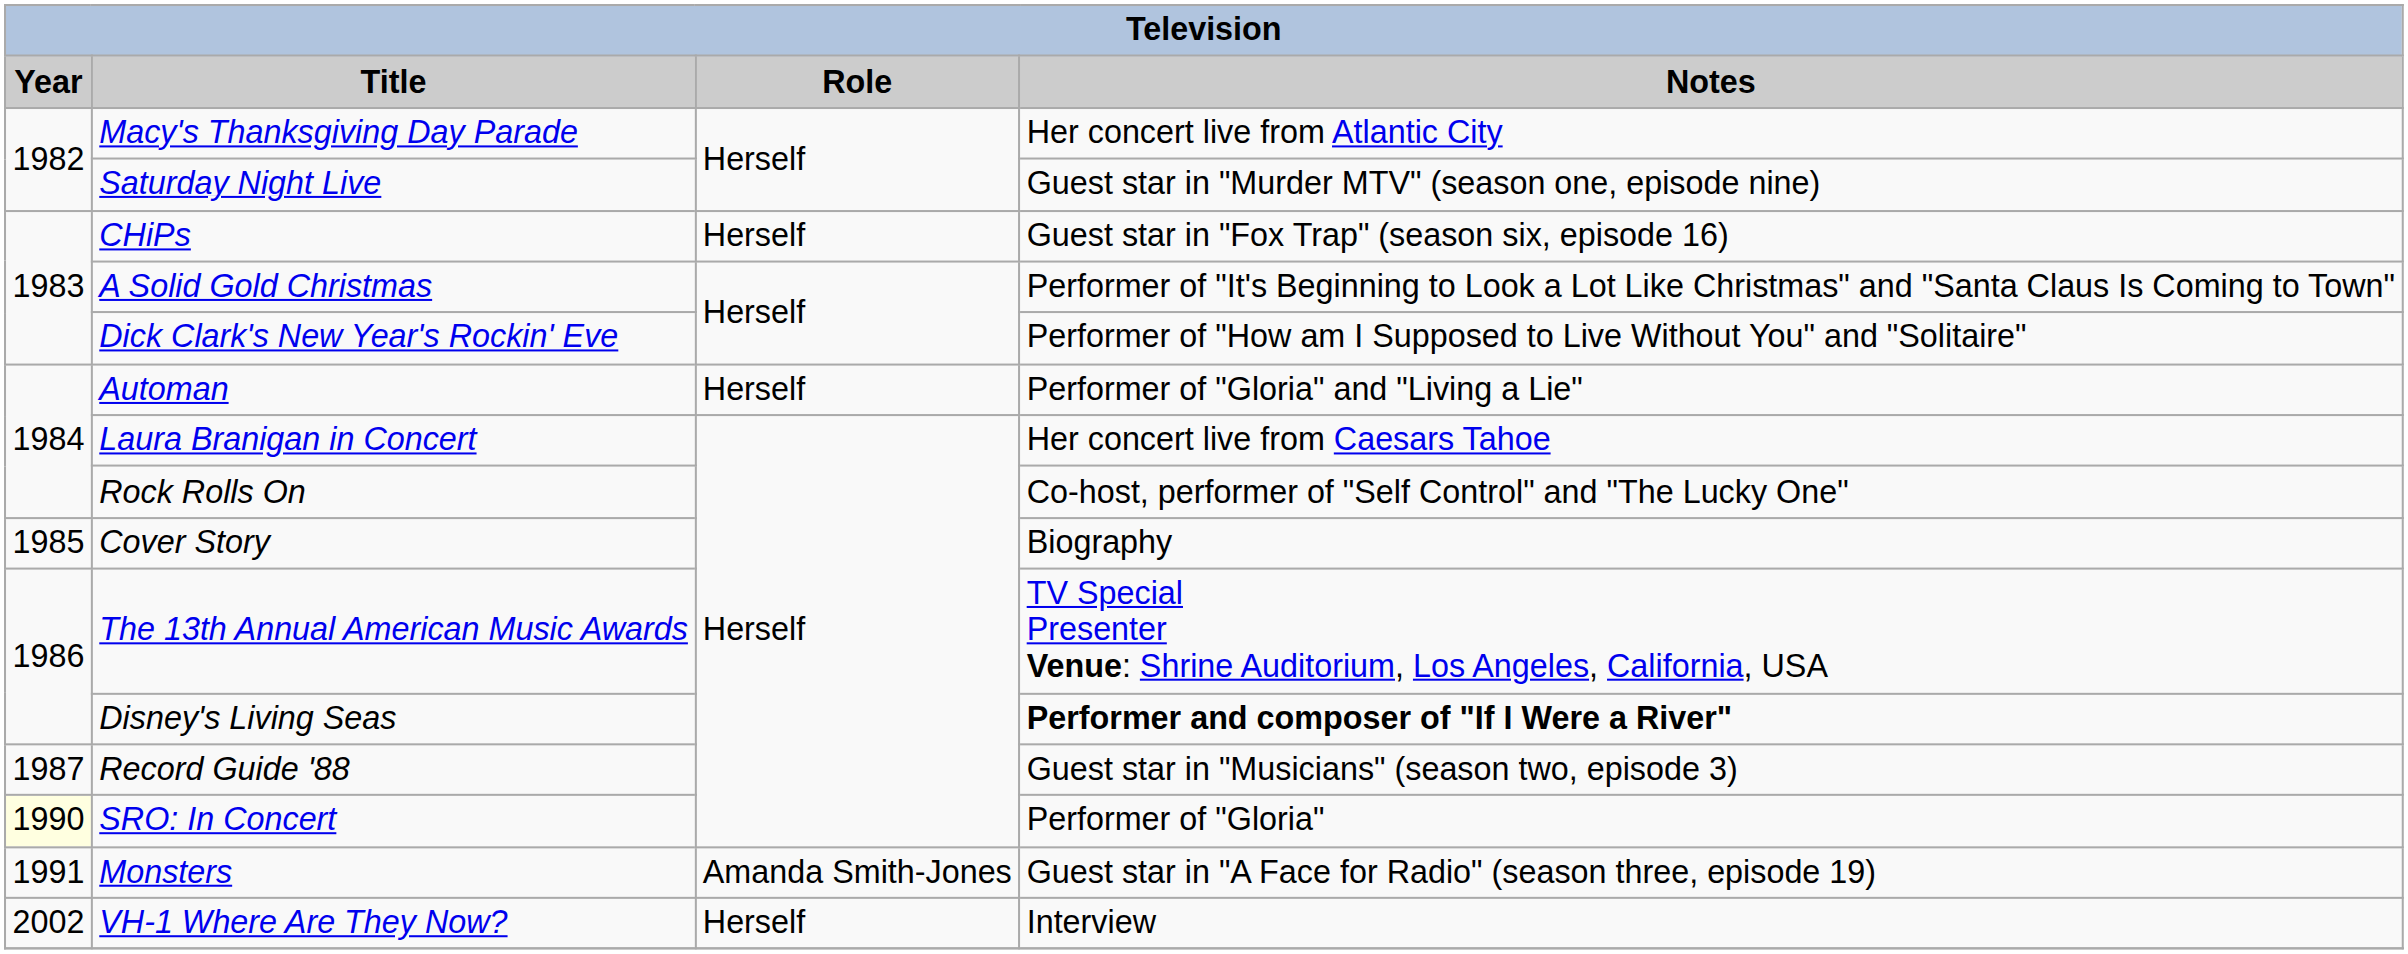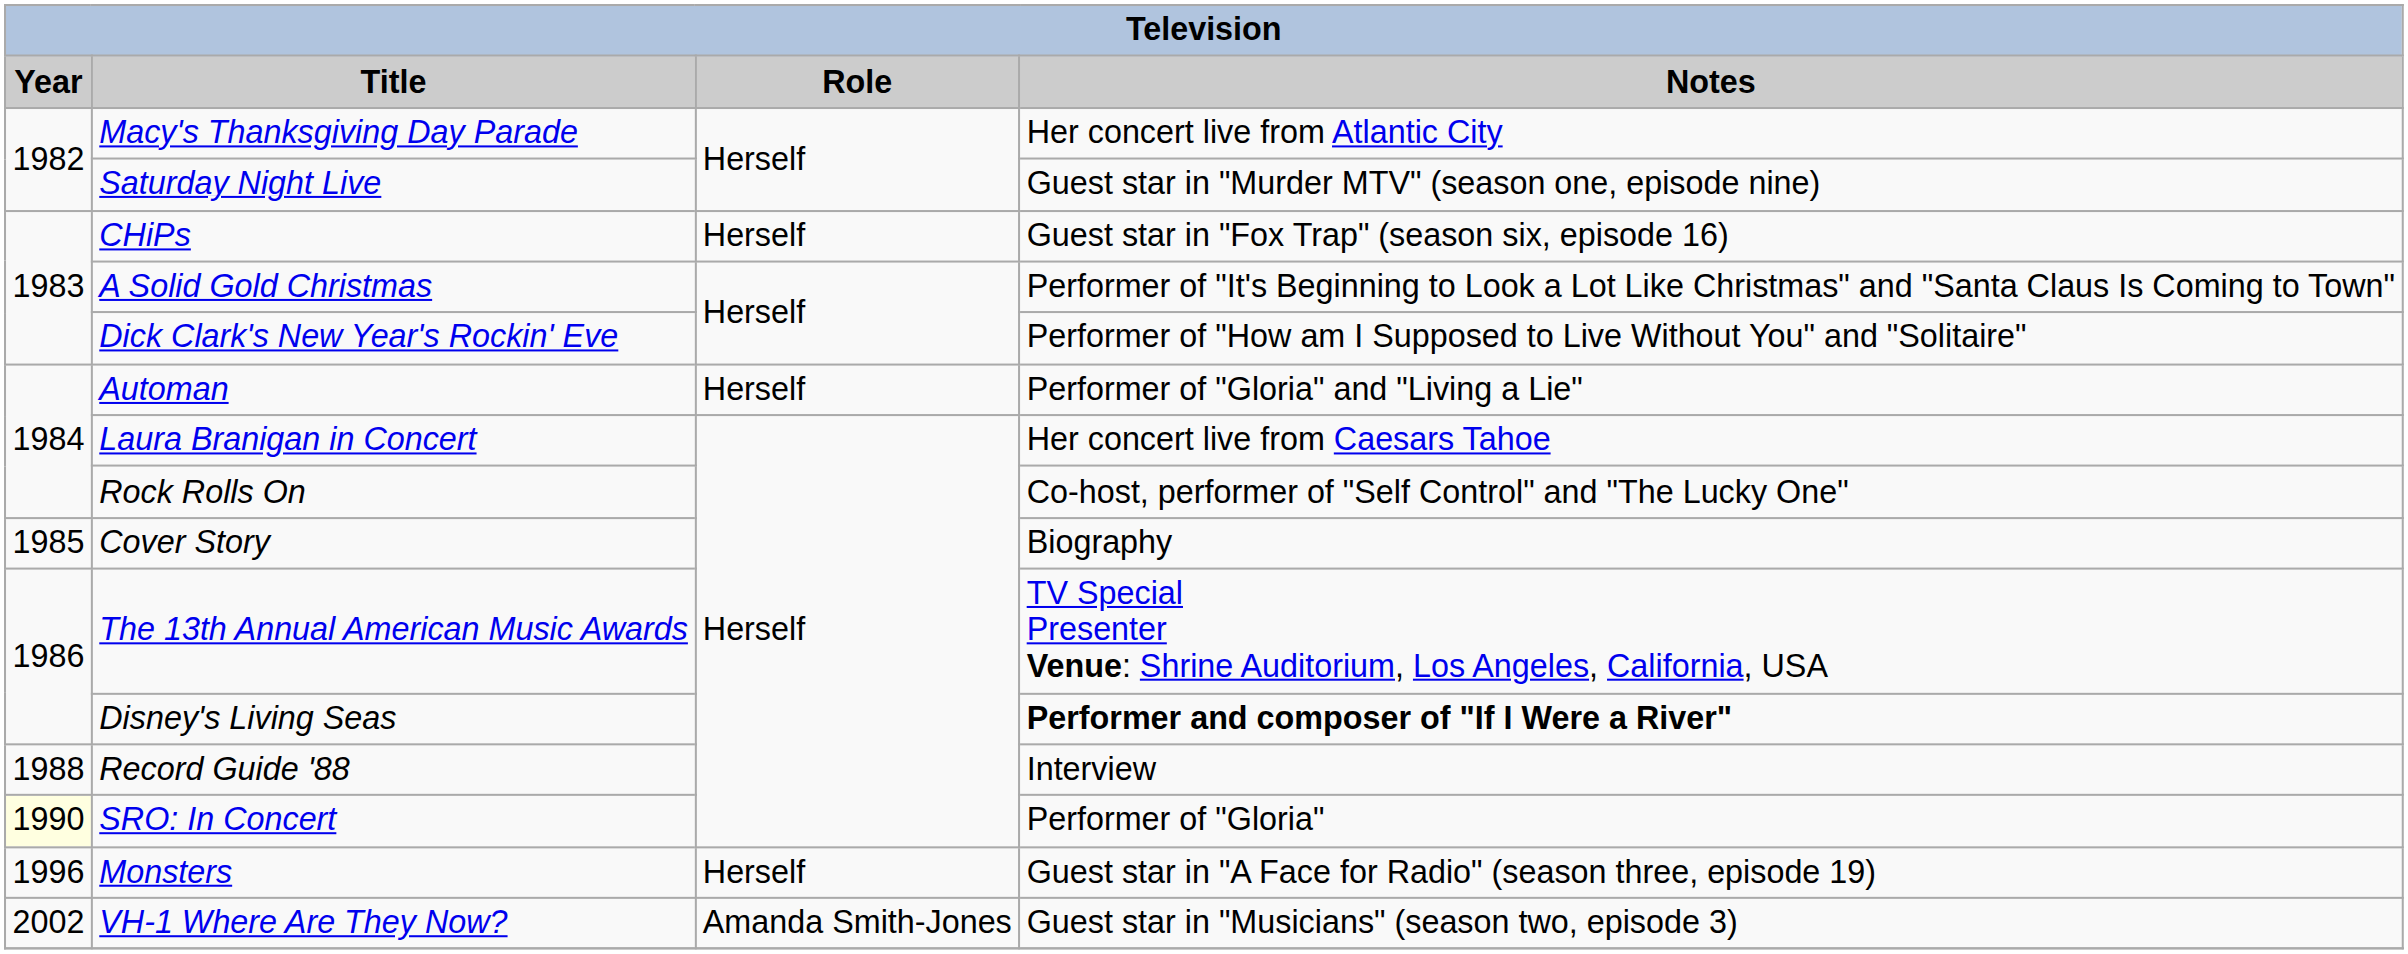 <table class="wikitable sortable">
 <tr style="text-align:center;">
 <th colspan=4 style="background:#B0C4DE;">Television</th>
 </tr>
 <tr style="text-align:center;">
 <th style="background:#ccc;">Year</th>
 <th style="background:#ccc;">Title</th>
 <th style="background:#ccc;">Role</th>
 <th style="background:#ccc;">Notes</th>
 </tr>
 <tr>
 <td rowspan="2">1982</td>
 <td><em><a href='#'>Macy's Thanksgiving Day Parade</a></em></td>
 <td rowspan="2">Herself</td>
 <td>Her concert live from <a href='#'>Atlantic City</a></td>
 </tr>
 <tr>
 <td><em><a href='#'>Saturday Night Live</a></em></td>
 <td>Guest star in "Murder MTV" (season one, episode nine)</td>
 </tr>
 <tr>
 <td rowspan="3">1983</td>
 <td><em><a href='#'>CHiPs</a></em></td>
 <td>Herself</td>
 <td>Guest star in "Fox Trap" (season six, episode 16)</td>
 </tr>
 <tr>
 <td><em><a href='#'>A Solid Gold Christmas</a></em></td>
 <td rowspan="2">Herself</td>
 <td>Performer of "It's Beginning to Look a Lot Like Christmas" and "Santa Claus Is Coming to Town"</td>
 </tr>
 <tr>
 <td><em><a href='#'>Dick Clark's New Year's Rockin' Eve</a></em></td>
 <td>Performer of "How am I Supposed to Live Without You" and "Solitaire"</td>
 </tr>
 <tr>
 <td rowspan="3">1984</td>
 <td><em><a href='#'>Automan</a></em></td>
 <td>Herself</td>
 <td>Performer of "Gloria" and "Living a Lie"</td>
 </tr>
 <tr>
 <td><em><a href='#'>Laura Branigan in Concert</a></em></td>
 <td rowspan="7">Herself</td>
 <td>Her concert live from <a href='#'>Caesars Tahoe</a></td>
 </tr>
 <tr>
 <td><em>Rock Rolls On</em></td>
 <td>Co-host, performer of "Self Control" and "The Lucky One"</td>
 </tr>
 <tr>
 <td>1985</td>
 <td><em>Cover Story</em></td>
 <td>Biography</td>
 </tr>
 <tr>
 <td rowspan="2">1986</td>
 <td><em><a href='#'>The 13th Annual American Music Awards</a></em></td>
 <td><a href='#'>TV Special</a><br><a href='#'>Presenter</a><br><strong>Venue</strong>: <a href='#'>Shrine Auditorium</a>, <a href='#'>Los Angeles</a>, <a href='#'>California</a>, USA</td>
 </tr>
 <tr>
 <td><em>Disney's Living Seas</em></td>
 <td><strong>Performer and composer of "If I Were a River"</strong></td>
 </tr>
 <tr>
-<td>1987</td>
+<td>1988</td>
 <td><em>Record Guide '88</em></td>
-<td>Guest star in "Musicians" (season two, episode 3)</td>
+<td>Interview</td>
 </tr>
 <tr>
 <td style="background: lightyellow;">1990</td>
 <td><em><a href='#'>SRO: In Concert</a></em></td>
 <td>Performer of "Gloria"</td>
 </tr>
 <tr>
-<td>1991</td>
+<td>1996</td>
 <td><em><a href='#'>Monsters</a></em></td>
-<td>Amanda Smith-Jones</td>
+<td>Herself</td>
 <td>Guest star in "A Face for Radio" (season three, episode 19)</td>
 </tr>
 <tr>
 <td>2002</td>
 <td><em><a href='#'>VH-1 Where Are They Now?</a></em></td>
-<td>Herself</td>
-<td>Interview</td>
+<td>Amanda Smith-Jones</td>
+<td>Guest star in "Musicians" (season two, episode 3)</td>
 </tr>
 <tr>
 </tr>
 </table>
